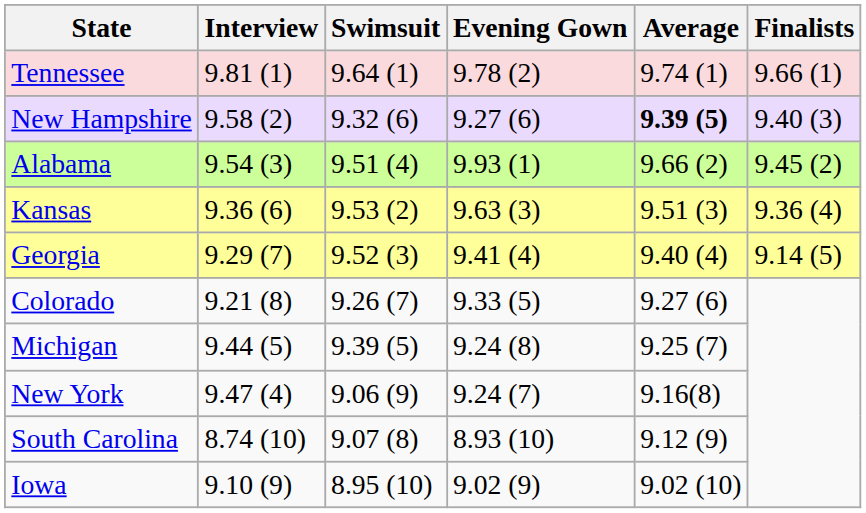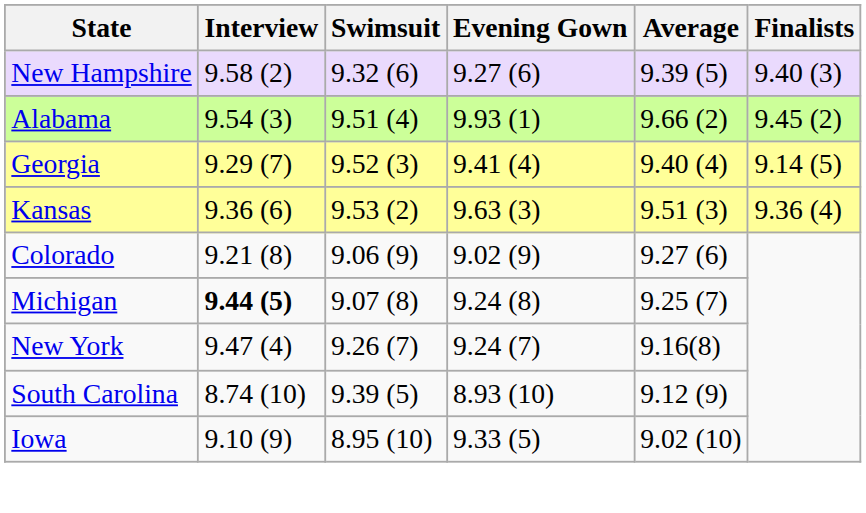 <table class="wikitable sortable collapsible" style="font-size: 95%;">
 <tr>
 <th>State</th>
 <th>Interview</th>
 <th>Swimsuit</th>
 <th>Evening Gown</th>
 <th>Average</th>
 <th>Finalists</th>
 </tr>
 <tr>
-<td style="background-color:#FADADD;"><a href='#'>Tennessee</a></td>
-<td style="background-color:#FADADD;">9.81 (1)</td>
-<td style="background-color:#FADADD;">9.64 (1)</td>
-<td style="background-color:#FADADD;">9.78 (2)</td>
-<td style="background-color:#FADADD;">9.74 (1)</td>
-<td style="background-color:#FADADD;">9.66 (1)</td>
-</tr>
-<tr>
 <td style="background-color:#eadafd;"><a href='#'>New Hampshire</a></td>
 <td style="background-color:#eadafd;">9.58 (2)</td>
 <td style="background-color:#eadafd;">9.32 (6)</td>
 <td style="background-color:#eadafd;">9.27 (6)</td>
-<td style="background-color:#eadafd;"><strong>9.39 (5)</strong></td>
+<td style="background-color:#eadafd;">9.39 (5)</td>
 <td style="background-color:#eadafd;">9.40 (3)</td>
 </tr>
 <tr>
 <td style="background-color:#ccff99;"><a href='#'>Alabama</a></td>
 <td style="background-color:#ccff99;">9.54 (3)</td>
 <td style="background-color:#ccff99;">9.51 (4)</td>
 <td style="background-color:#ccff99;">9.93 (1)</td>
 <td style="background-color:#ccff99;">9.66 (2)</td>
 <td style="background-color:#ccff99;">9.45 (2)</td>
 </tr>
 <tr>
+<td style="background-color:#ffff99;"><a href='#'>Georgia</a></td>
+<td style="background-color:#ffff99;">9.29 (7)</td>
+<td style="background-color:#ffff99;">9.52 (3)</td>
+<td style="background-color:#ffff99;">9.41 (4)</td>
+<td style="background-color:#ffff99;">9.40 (4)</td>
+<td style="background-color:#ffff99;">9.14 (5)</td>
+</tr>
+<tr>
 <td style="background-color:#ffff99;"><a href='#'>Kansas</a></td>
 <td style="background-color:#ffff99;">9.36 (6)</td>
 <td style="background-color:#ffff99;">9.53 (2)</td>
 <td style="background-color:#ffff99;">9.63 (3)</td>
 <td style="background-color:#ffff99;">9.51 (3)</td>
 <td style="background-color:#ffff99;">9.36 (4)</td>
 </tr>
 <tr>
-<td style="background-color:#ffff99;"><a href='#'>Georgia</a></td>
-<td style="background-color:#ffff99;">9.29 (7)</td>
-<td style="background-color:#ffff99;">9.52 (3)</td>
-<td style="background-color:#ffff99;">9.41 (4)</td>
-<td style="background-color:#ffff99;">9.40 (4)</td>
-<td style="background-color:#ffff99;">9.14 (5)</td>
-</tr>
-<tr>
 <td><a href='#'>Colorado</a></td>
 <td>9.21 (8)</td>
-<td>9.26 (7)</td>
-<td>9.33 (5)</td>
+<td>9.06 (9)</td>
+<td>9.02 (9)</td>
 <td>9.27 (6)</td>
 </tr>
 <tr>
 <td><a href='#'>Michigan</a></td>
-<td>9.44 (5)</td>
-<td>9.39 (5)</td>
+<td><strong>9.44 (5)</strong></td>
+<td>9.07 (8)</td>
 <td>9.24 (8)</td>
 <td>9.25 (7)</td>
 </tr>
 <tr>
 <td><a href='#'>New York</a></td>
 <td>9.47 (4)</td>
-<td>9.06 (9)</td>
+<td>9.26 (7)</td>
 <td>9.24 (7)</td>
 <td>9.16(8)</td>
 </tr>
 <tr>
 <td><a href='#'>South Carolina</a></td>
 <td>8.74 (10)</td>
-<td>9.07 (8)</td>
+<td>9.39 (5)</td>
 <td>8.93 (10)</td>
 <td>9.12 (9)</td>
 </tr>
 <tr>
 <td><a href='#'>Iowa</a></td>
 <td>9.10 (9)</td>
 <td>8.95 (10)</td>
-<td>9.02 (9)</td>
+<td>9.33 (5)</td>
 <td>9.02 (10)</td>
 </tr>
 </table>
